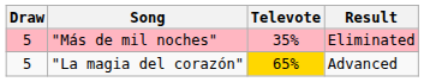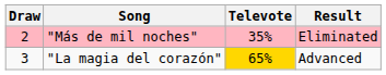 <table class="sortable wikitable" style="margin: 1em auto 1em auto; text-align:center">
 <tr>
 <th>Draw</th>
 <th>Song</th>
 <th>Televote</th>
 <th>Result</th>
 </tr>
 <tr>
-<td style="background:lightpink;">5</td>
+<td style="background:lightpink;">2</td>
 <td align="left" style="background:lightpink;">"Más de mil noches"</td>
 <td style="background:lightpink;">35%</td>
 <td align="left" style="background:lightpink;">Eliminated</td>
 </tr>
 <tr>
-<td>5</td>
+<td>3</td>
 <td align="left">"La magia del corazón"</td>
 <td style="background: gold;">65%</td>
 <td align="left">Advanced</td>
 </tr>
 </table>
